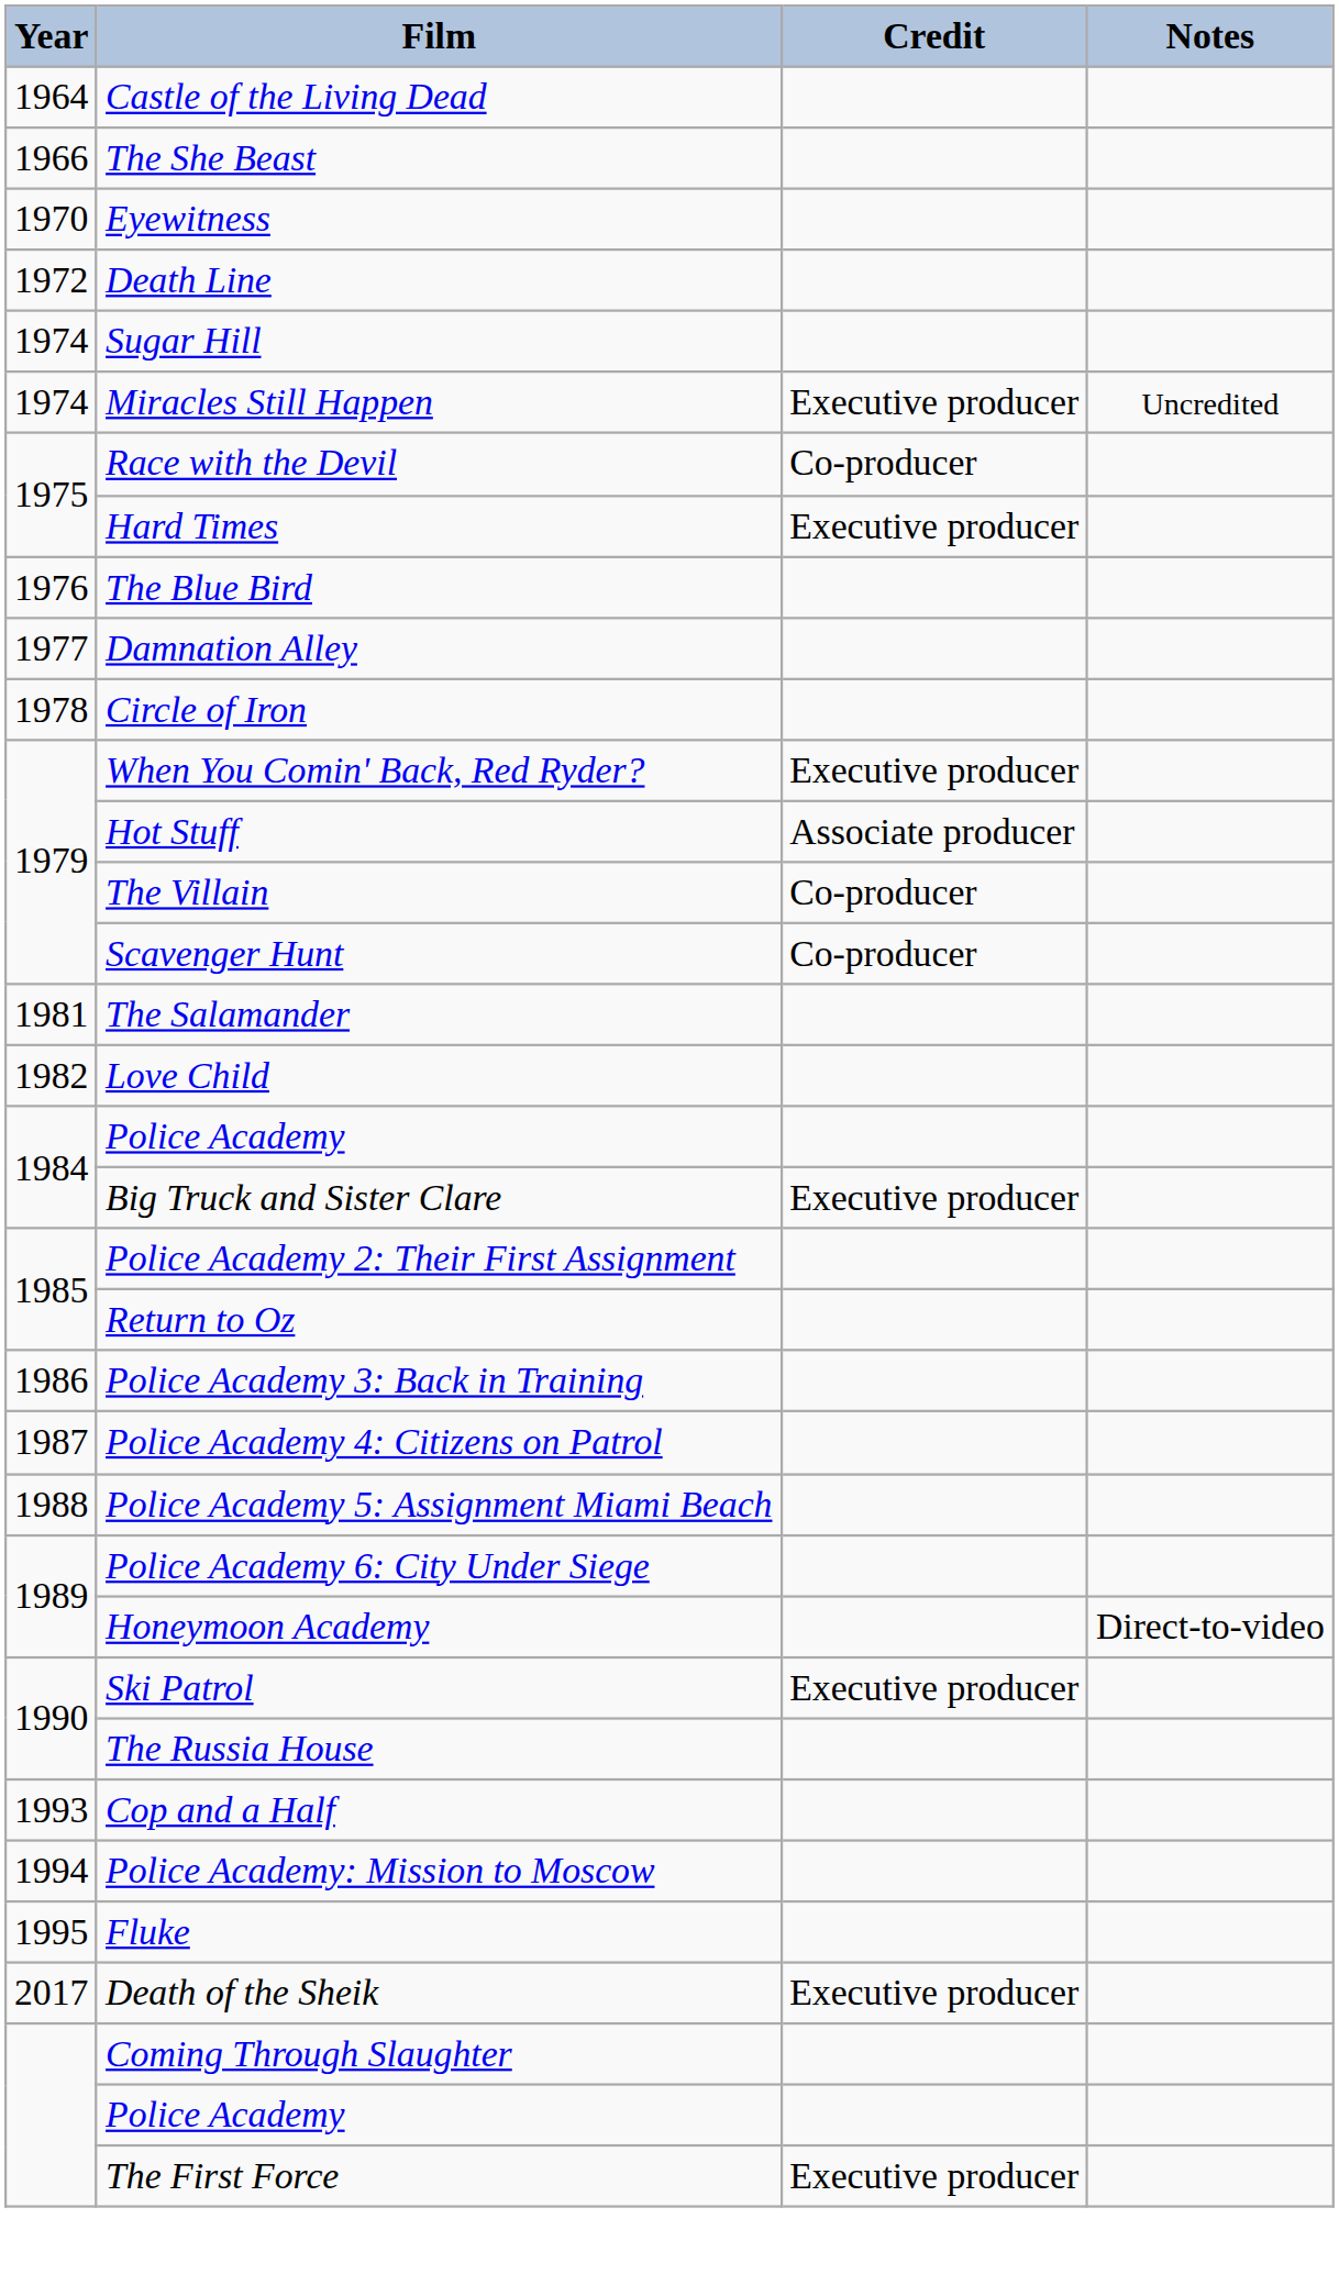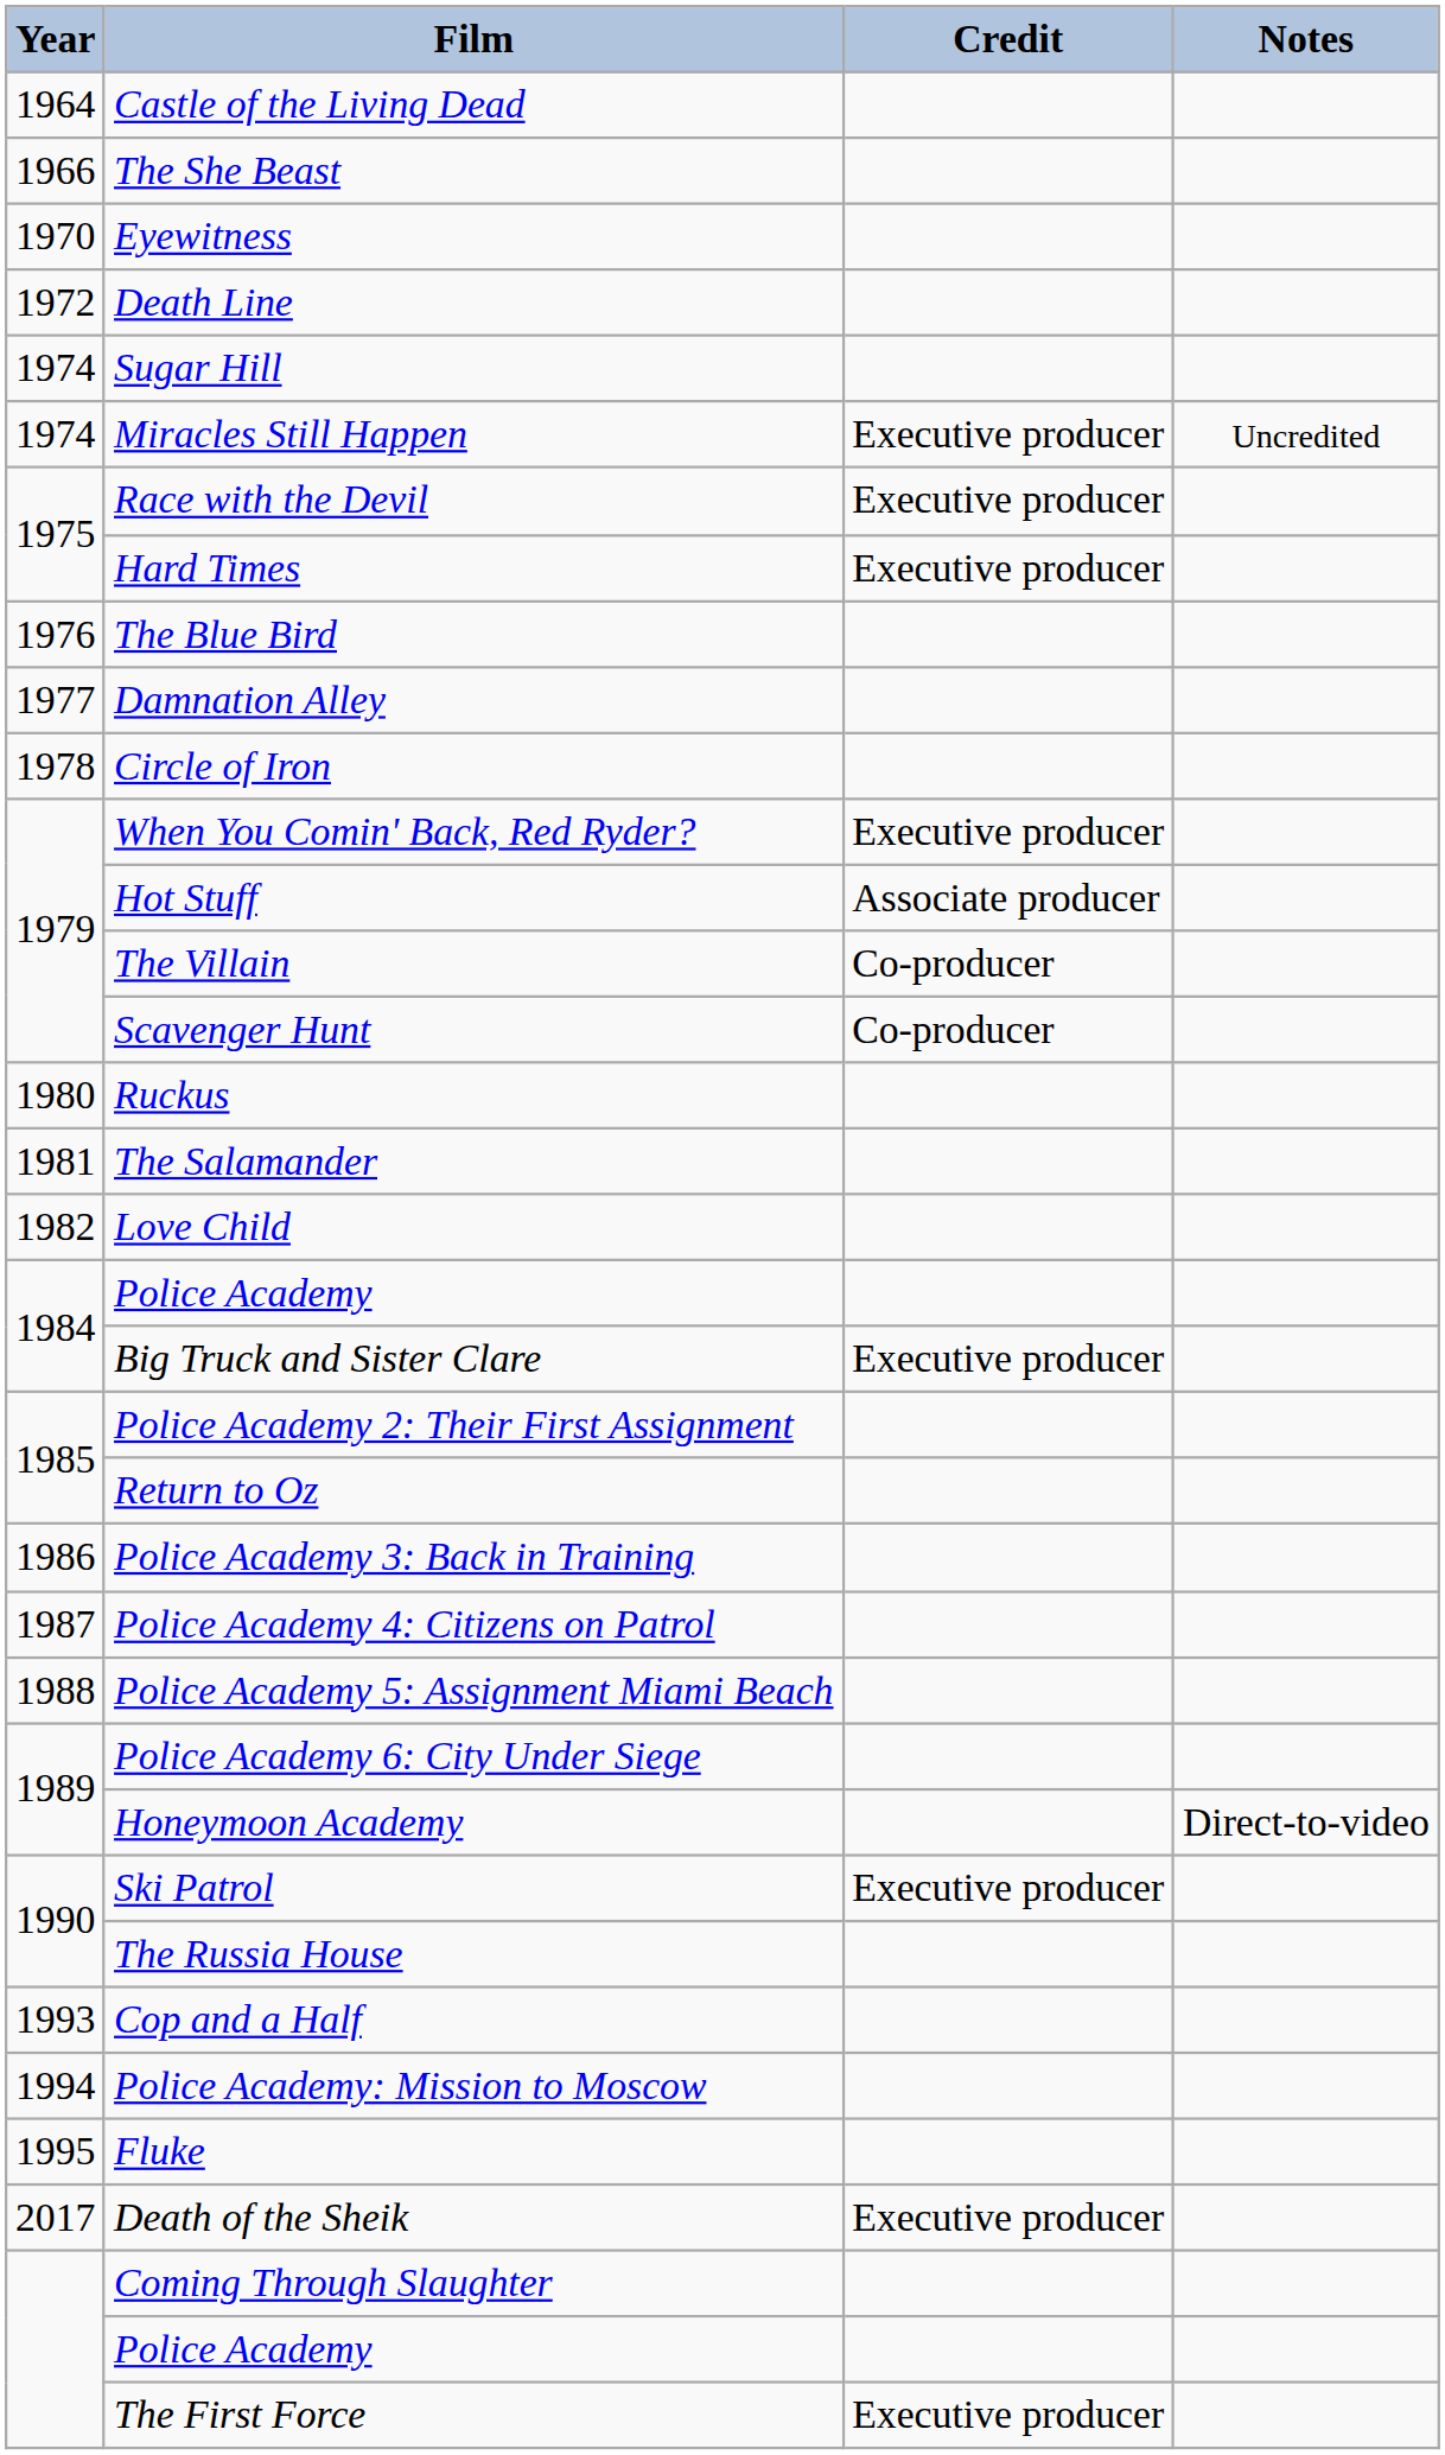 <table class="wikitable" style="font-size:95%;">
 <tr>
 <th style="background:#B0C4DE;">Year</th>
 <th style="background:#B0C4DE;">Film</th>
 <th style="background:#B0C4DE;">Credit</th>
 <th style="background:#B0C4DE;">Notes</th>
 </tr>
 <tr>
 <td>1964</td>
 <td><em><a href='#'>Castle of the Living Dead</a></em></td>
 <td></td>
 <td></td>
 </tr>
 <tr>
 <td>1966</td>
 <td><em><a href='#'>The She Beast</a></em></td>
 <td></td>
 <td></td>
 </tr>
 <tr>
 <td>1970</td>
 <td><em><a href='#'>Eyewitness</a></em></td>
 <td></td>
 <td></td>
 </tr>
 <tr>
 <td>1972</td>
 <td><em><a href='#'>Death Line</a></em></td>
 <td></td>
 <td></td>
 </tr>
 <tr>
 <td>1974</td>
 <td><em><a href='#'>Sugar Hill</a></em></td>
 <td></td>
 <td></td>
 </tr>
 <tr>
 <td>1974</td>
 <td><em><a href='#'>Miracles Still Happen</a></em></td>
 <td>Executive producer</td>
 <td style="text-align:center;"><small>Uncredited</small></td>
 </tr>
 <tr>
 <td rowspan=2>1975</td>
 <td><em><a href='#'>Race with the Devil</a></em></td>
-<td>Co-producer</td>
+<td>Executive producer</td>
 <td></td>
 </tr>
 <tr>
 <td><em><a href='#'>Hard Times</a></em></td>
 <td>Executive producer</td>
 <td></td>
 </tr>
 <tr>
 <td>1976</td>
 <td><em><a href='#'>The Blue Bird</a></em></td>
 <td></td>
 <td></td>
 </tr>
 <tr>
 <td>1977</td>
 <td><em><a href='#'>Damnation Alley</a></em></td>
 <td></td>
 <td></td>
 </tr>
 <tr>
 <td>1978</td>
 <td><em><a href='#'>Circle of Iron</a></em></td>
 <td></td>
 <td></td>
 </tr>
 <tr>
 <td rowspan=4>1979</td>
 <td><em><a href='#'>When You Comin' Back, Red Ryder?</a></em></td>
 <td>Executive producer</td>
 <td></td>
 </tr>
 <tr>
 <td><em><a href='#'>Hot Stuff</a></em></td>
 <td>Associate producer</td>
 <td></td>
 </tr>
 <tr>
 <td><em><a href='#'>The Villain</a></em></td>
 <td>Co-producer</td>
 <td></td>
 </tr>
 <tr>
 <td><em><a href='#'>Scavenger Hunt</a></em></td>
 <td>Co-producer</td>
+<td></td>
+</tr>
+<tr>
+<td>1980</td>
+<td><em><a href='#'>Ruckus</a></em></td>
+<td></td>
 <td></td>
 </tr>
 <tr>
 <td>1981</td>
 <td><em><a href='#'>The Salamander</a></em></td>
 <td></td>
 <td></td>
 </tr>
 <tr>
 <td>1982</td>
 <td><em><a href='#'>Love Child</a></em></td>
 <td></td>
 <td></td>
 </tr>
 <tr>
 <td rowspan=2>1984</td>
 <td><em><a href='#'>Police Academy</a></em></td>
 <td></td>
 <td></td>
 </tr>
 <tr>
 <td><em>Big Truck and Sister Clare</em></td>
 <td>Executive producer</td>
 <td></td>
 </tr>
 <tr>
 <td rowspan=2>1985</td>
 <td><em><a href='#'>Police Academy 2: Their First Assignment</a></em></td>
 <td></td>
 <td></td>
 </tr>
 <tr>
 <td><em><a href='#'>Return to Oz</a></em></td>
 <td></td>
 <td></td>
 </tr>
 <tr>
 <td>1986</td>
 <td><em><a href='#'>Police Academy 3: Back in Training</a></em></td>
 <td></td>
 <td></td>
 </tr>
 <tr>
 <td>1987</td>
 <td><em><a href='#'>Police Academy 4: Citizens on Patrol</a></em></td>
 <td></td>
 <td></td>
 </tr>
 <tr>
 <td>1988</td>
 <td><em><a href='#'>Police Academy 5: Assignment Miami Beach</a></em></td>
 <td></td>
 <td></td>
 </tr>
 <tr>
 <td rowspan=2>1989</td>
 <td><em><a href='#'>Police Academy 6: City Under Siege</a></em></td>
 <td></td>
 <td></td>
 </tr>
 <tr>
 <td><em><a href='#'>Honeymoon Academy</a></em></td>
 <td></td>
 <td>Direct-to-video</td>
 </tr>
 <tr>
 <td rowspan=2>1990</td>
 <td><em><a href='#'>Ski Patrol</a></em></td>
 <td>Executive producer</td>
 <td></td>
 </tr>
 <tr>
 <td><em><a href='#'>The Russia House</a></em></td>
 <td></td>
 <td></td>
 </tr>
 <tr>
 <td>1993</td>
 <td><em><a href='#'>Cop and a Half</a></em></td>
 <td></td>
 <td></td>
 </tr>
 <tr>
 <td>1994</td>
 <td><em><a href='#'>Police Academy: Mission to Moscow</a></em></td>
 <td></td>
 <td></td>
 </tr>
 <tr>
 <td>1995</td>
 <td><em><a href='#'>Fluke</a></em></td>
 <td></td>
 <td></td>
 </tr>
 <tr>
 <td>2017</td>
 <td><em>Death of the Sheik</em></td>
 <td>Executive producer</td>
 <td></td>
 </tr>
 <tr>
 <td rowspan=3 style="text-align:center;"></td>
 <td><em><a href='#'>Coming Through Slaughter</a></em></td>
 <td></td>
 <td></td>
 </tr>
 <tr>
 <td><em><a href='#'>Police Academy</a></em></td>
 <td></td>
 <td></td>
 </tr>
 <tr>
 <td><em>The First Force</em></td>
 <td>Executive producer</td>
 <td></td>
 </tr>
 </table>
